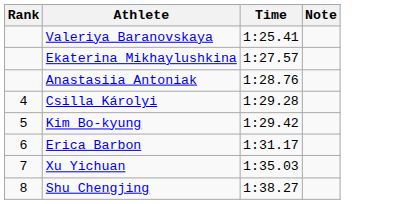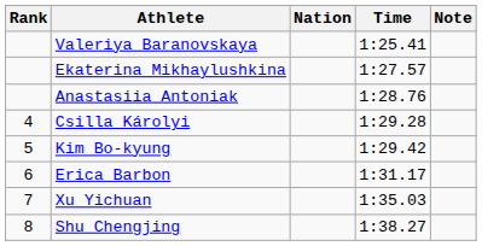 <table class="wikitable sortable" style="text-align:center">
 <tr>
 <th>Rank</th>
 <th>Athlete</th>
+<th>Nation</th>
 <th>Time</th>
 <th>Note</th>
 </tr>
 <tr>
 <td></td>
 <td align=left><a href='#'>Valeriya Baranovskaya</a></td>
+<td align=left></td>
 <td>1:25.41</td>
 <td></td>
 </tr>
 <tr>
 <td></td>
 <td align=left><a href='#'>Ekaterina Mikhaylushkina</a></td>
+<td align=left></td>
 <td>1:27.57</td>
 <td></td>
 </tr>
 <tr>
 <td></td>
 <td align=left><a href='#'>Anastasiia Antoniak</a></td>
+<td align=left></td>
 <td>1:28.76</td>
 <td></td>
 </tr>
 <tr>
 <td>4</td>
 <td align=left><a href='#'>Csilla Károlyi</a></td>
+<td align=left></td>
 <td>1:29.28</td>
 <td></td>
 </tr>
 <tr>
 <td>5</td>
 <td align=left><a href='#'>Kim Bo-kyung</a></td>
+<td align=left></td>
 <td>1:29.42</td>
 <td></td>
 </tr>
 <tr>
 <td>6</td>
 <td align=left><a href='#'>Erica Barbon</a></td>
+<td align=left></td>
 <td>1:31.17</td>
 <td></td>
 </tr>
 <tr>
 <td>7</td>
 <td align=left><a href='#'>Xu Yichuan</a></td>
+<td align=left></td>
 <td>1:35.03</td>
 <td></td>
 </tr>
 <tr>
 <td>8</td>
 <td align=left><a href='#'>Shu Chengjing</a></td>
+<td align=left></td>
 <td>1:38.27</td>
 <td></td>
 </tr>
 </table>
